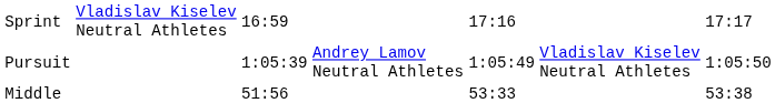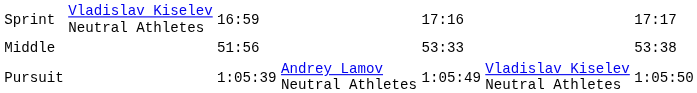 <table>
 <tr>
 <td>Sprint</td>
 <td><a href='#'>Vladislav Kiselev</a><br>Neutral Athletes</td>
 <td>16:59</td>
 <td></td>
 <td>17:16</td>
 <td></td>
 <td>17:17</td>
 </tr>
 <tr>
+<td>Middle</td>
+<td></td>
+<td>51:56</td>
+<td></td>
+<td>53:33</td>
+<td></td>
+<td>53:38</td>
+</tr>
+<tr>
 <td>Pursuit</td>
 <td></td>
 <td>1:05:39</td>
 <td><a href='#'>Andrey Lamov</a><br>Neutral Athletes</td>
 <td>1:05:49</td>
 <td><a href='#'>Vladislav Kiselev</a><br>Neutral Athletes</td>
 <td>1:05:50</td>
 </tr>
-<tr>
-<td>Middle</td>
-<td></td>
-<td>51:56</td>
-<td></td>
-<td>53:33</td>
-<td></td>
-<td>53:38</td>
-</tr>
 </table>
